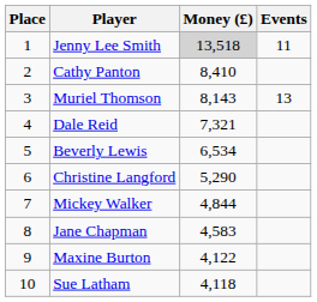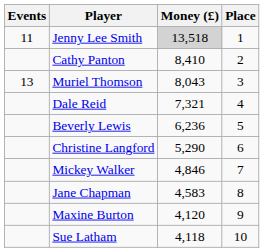 <table class="wikitable" style="font-size:95%">
 <tr>
-<th>Place</th>
+<th>Events</th>
 <th>Player</th>
 <th>Money (£)</th>
-<th>Events</th>
+<th>Place</th>
 </tr>
 <tr>
-<td align=center>1</td>
+<td align=center>11</td>
 <td> <a href='#'>Jenny Lee Smith</a></td>
 <td align=center style="background: lightgrey;">13,518</td>
-<td align=center>11</td>
+<td align=center>1</td>
 </tr>
 <tr>
-<td align=center>2</td>
+<td align=center></td>
 <td> <a href='#'>Cathy Panton</a></td>
 <td align=center>8,410</td>
-<td align=center></td>
+<td align=center>2</td>
 </tr>
 <tr>
+<td align=center>13</td>
+<td> <a href='#'>Muriel Thomson</a></td>
+<td align=center>8,043</td>
 <td align=center>3</td>
-<td> <a href='#'>Muriel Thomson</a></td>
-<td align=center>8,143</td>
-<td align=center>13</td>
 </tr>
 <tr>
-<td align=center>4</td>
+<td align=center></td>
 <td> <a href='#'>Dale Reid</a></td>
 <td align=center>7,321</td>
-<td align=center></td>
+<td align=center>4</td>
 </tr>
 <tr>
+<td align=center></td>
+<td> <a href='#'>Beverly Lewis</a></td>
+<td align=center>6,236</td>
 <td align=center>5</td>
-<td> <a href='#'>Beverly Lewis</a></td>
-<td align=center>6,534</td>
-<td align=center></td>
 </tr>
 <tr>
-<td align=center>6</td>
+<td align=center></td>
 <td> <a href='#'>Christine Langford</a></td>
 <td align=center>5,290</td>
-<td align=center></td>
+<td align=center>6</td>
 </tr>
 <tr>
+<td align=center></td>
+<td> <a href='#'>Mickey Walker</a></td>
+<td align=center>4,846</td>
 <td align=center>7</td>
-<td> <a href='#'>Mickey Walker</a></td>
-<td align=center>4,844</td>
-<td align=center></td>
 </tr>
 <tr>
-<td align=center>8</td>
+<td align=center></td>
 <td> <a href='#'>Jane Chapman</a></td>
 <td align=center>4,583</td>
-<td align=center></td>
+<td align=center>8</td>
 </tr>
 <tr>
+<td align=center></td>
+<td> <a href='#'>Maxine Burton</a></td>
+<td align=center>4,120</td>
 <td align=center>9</td>
-<td> <a href='#'>Maxine Burton</a></td>
-<td align=center>4,122</td>
-<td align=center></td>
 </tr>
 <tr>
-<td align=center>10</td>
+<td align=center></td>
 <td> <a href='#'>Sue Latham</a></td>
 <td align=center>4,118</td>
-<td align=center></td>
+<td align=center>10</td>
 </tr>
 </table>
